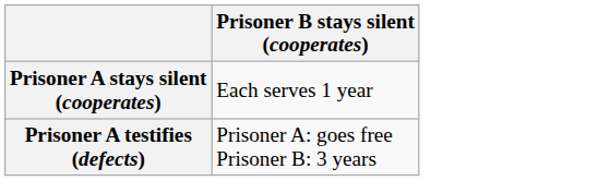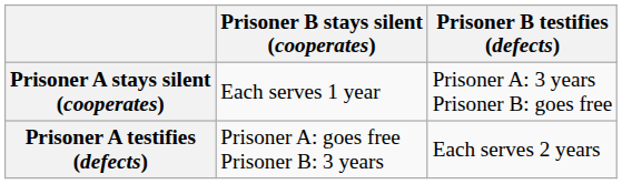 <table class="wikitable">
 <tr>
 <th></th>
 <th>Prisoner B stays silent<br>(<em>cooperates</em>)</th>
+<th>Prisoner B testifies<br>(<em>defects</em>)</th>
 </tr>
 <tr>
 <th>Prisoner A stays silent<br>(<em>cooperates</em>)</th>
 <td>Each serves 1 year</td>
+<td>Prisoner A: 3 years<br>Prisoner B: goes free</td>
 </tr>
 <tr>
 <th>Prisoner A testifies<br>(<em>defects</em>)</th>
 <td>Prisoner A: goes free<br>Prisoner B: 3 years</td>
+<td>Each serves 2 years</td>
 </tr>
 </table>
